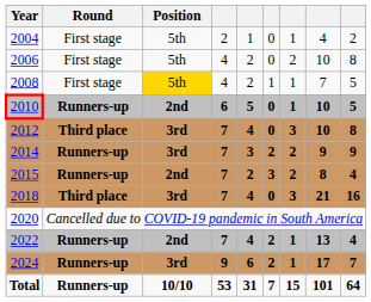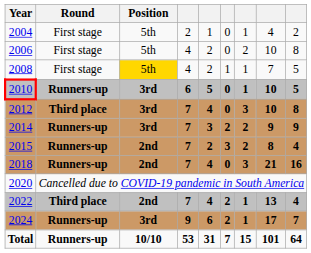 <table class="wikitable" style="text-align: center;">
 <tr>
 <th>Year</th>
 <th>Round</th>
 <th>Position</th>
 <th></th>
 <th></th>
 <th></th>
 <th></th>
 <th></th>
 <th></th>
 </tr>
 <tr>
 <td> <a href='#'>2004</a></td>
 <td>First stage</td>
 <td>5th</td>
 <td>2</td>
 <td>1</td>
 <td>0</td>
 <td>1</td>
 <td>4</td>
 <td>2</td>
 </tr>
 <tr>
 <td> <a href='#'>2006</a></td>
 <td>First stage</td>
 <td>5th</td>
 <td>4</td>
 <td>2</td>
 <td>0</td>
 <td>2</td>
 <td>10</td>
 <td>8</td>
 </tr>
 <tr>
 <td> <a href='#'>2008</a></td>
 <td>First stage</td>
 <td style="background: gold;">5th</td>
 <td>4</td>
 <td>2</td>
 <td>1</td>
 <td>1</td>
 <td>7</td>
 <td>5</td>
 </tr>
 <tr style="background:silver;">
 <td style="border: 3px solid red"> <a href='#'>2010</a></td>
 <td><strong>Runners-up</strong></td>
-<td><strong>2nd</strong></td>
+<td><strong>3rd</strong></td>
 <td><strong>6</strong></td>
 <td><strong>5</strong></td>
 <td><strong>0</strong></td>
 <td><strong>1</strong></td>
 <td><strong>10</strong></td>
 <td><strong>5</strong></td>
 </tr>
 <tr style="background:#cc9966;">
 <td> <a href='#'>2012</a></td>
 <td><strong>Third place</strong></td>
 <td><strong>3rd</strong></td>
 <td><strong>7</strong></td>
 <td><strong>4</strong></td>
 <td><strong>0</strong></td>
 <td><strong>3</strong></td>
 <td><strong>10</strong></td>
 <td><strong>8</strong></td>
 </tr>
 <tr style="background:#cc9966;">
 <td> <a href='#'>2014</a></td>
 <td><strong>Runners-up</strong></td>
 <td><strong>3rd</strong></td>
 <td><strong>7</strong></td>
 <td><strong>3</strong></td>
 <td><strong>2</strong></td>
 <td><strong>2</strong></td>
 <td><strong>9</strong></td>
 <td><strong>9</strong></td>
 </tr>
 <tr style="background:#cc9966;">
 <td> <a href='#'>2015</a></td>
 <td><strong>Runners-up</strong></td>
 <td><strong>2nd</strong></td>
 <td><strong>7</strong></td>
 <td><strong>2</strong></td>
 <td><strong>3</strong></td>
 <td><strong>2</strong></td>
 <td><strong>8</strong></td>
 <td><strong>4</strong></td>
 </tr>
 <tr style="background:#cc9966;">
 <td> <a href='#'>2018</a></td>
-<td><strong>Third place</strong></td>
-<td><strong>3rd</strong></td>
+<td><strong>Runners-up</strong></td>
+<td><strong>2nd</strong></td>
 <td><strong>7</strong></td>
 <td><strong>4</strong></td>
 <td><strong>0</strong></td>
 <td><strong>3</strong></td>
 <td><strong>21</strong></td>
 <td><strong>16</strong></td>
 </tr>
 <tr>
 <td> <a href='#'>2020</a></td>
 <td colspan=8><em>Cancelled due to <a href='#'>COVID-19 pandemic in South America</a></em></td>
 </tr>
 <tr style="background:silver;">
 <td> <a href='#'>2022</a></td>
-<td><strong>Runners-up</strong></td>
+<td><strong>Third place</strong></td>
 <td><strong>2nd</strong></td>
 <td><strong>7</strong></td>
 <td><strong>4</strong></td>
 <td><strong>2</strong></td>
 <td><strong>1</strong></td>
 <td><strong>13</strong></td>
 <td><strong>4</strong></td>
 </tr>
 <tr style="background:#cc9966;">
 <td> <a href='#'>2024</a></td>
 <td><strong>Runners-up</strong></td>
 <td><strong>3rd</strong></td>
 <td><strong>9</strong></td>
 <td><strong>6</strong></td>
 <td><strong>2</strong></td>
 <td><strong>1</strong></td>
 <td><strong>17</strong></td>
 <td><strong>7</strong></td>
 </tr>
 <tr>
 <td><strong>Total</strong></td>
 <td><strong>Runners-up</strong></td>
 <td><strong>10/10</strong></td>
 <td><strong>53</strong></td>
 <td><strong>31</strong></td>
 <td><strong>7</strong></td>
 <td><strong>15</strong></td>
 <td><strong>101</strong></td>
 <td><strong>64</strong></td>
 </tr>
 </table>
